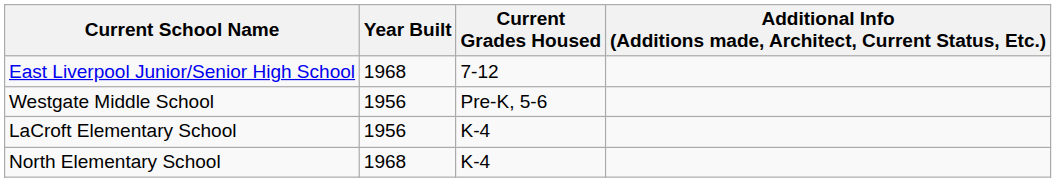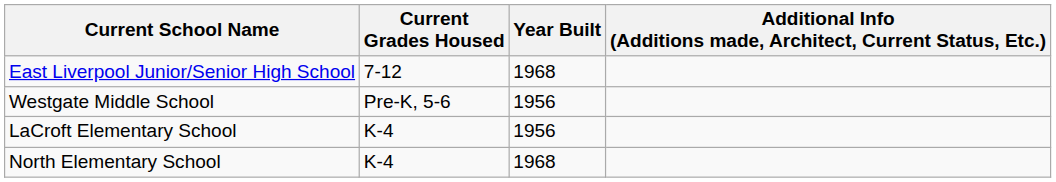 <table class="wikitable">
 <tr>
 <th>Current School Name</th>
+<th>Current <br>Grades Housed</th>
 <th>Year Built</th>
-<th>Current <br>Grades Housed</th>
 <th>Additional Info<br>(Additions made, Architect, Current Status, Etc.)</th>
 </tr>
 <tr>
 <td><a href='#'>East Liverpool Junior/Senior High School</a></td>
+<td>7-12</td>
 <td>1968</td>
-<td>7-12</td>
 <td></td>
 </tr>
 <tr>
 <td>Westgate Middle School</td>
+<td>Pre-K, 5-6</td>
 <td>1956</td>
-<td>Pre-K, 5-6</td>
 <td></td>
 </tr>
 <tr>
 <td>LaCroft Elementary School</td>
+<td>K-4</td>
 <td>1956</td>
-<td>K-4</td>
 <td></td>
 </tr>
 <tr>
 <td>North Elementary School</td>
+<td>K-4</td>
 <td>1968</td>
-<td>K-4</td>
 <td></td>
 </tr>
 </table>
